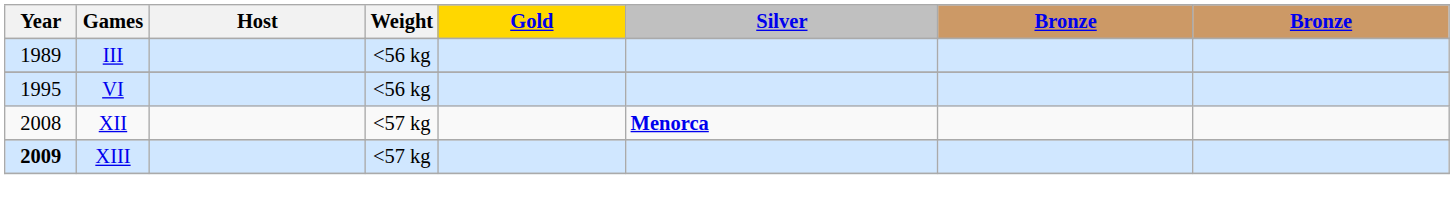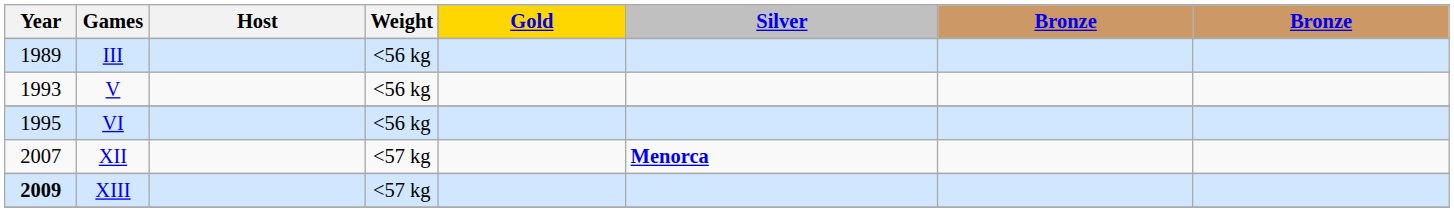 <table class="wikitable" style="text-align: center; font-size:95%;">
 <tr>
 <th rowspan="2" style="width:5%;">Year</th>
 <th rowspan="2" style="width:5%;">Games</th>
 <th rowspan="2" style="width:15%;">Host</th>
 <th rowspan="2" style="width:5%;">Weight</th>
 </tr>
 <tr>
 <th style="background-color: gold"><a href='#'>Gold</a></th>
 <th style="background-color: silver"><a href='#'>Silver</a></th>
 <th style="background-color: #CC9966"><a href='#'>Bronze</a></th>
 <th style="background-color: #CC9966"><a href='#'>Bronze</a></th>
 </tr>
 <tr>
 </tr>
 <tr style="text-align:center; background:#d0e7ff;">
 <td>1989</td>
 <td align=center><a href='#'>III</a></td>
 <td align="left"></td>
 <td><56 kg</td>
 <td align="left"></td>
 <td align="left"></td>
 <td></td>
 <td></td>
 </tr>
 <tr>
+<td>1993</td>
+<td align=center><a href='#'>V</a></td>
+<td align="left"></td>
+<td><56 kg</td>
+<td align="left"></td>
+<td align="left"></td>
+<td align="left"></td>
+<td></td>
+</tr>
+<tr>
 </tr>
 <tr style="text-align:center; background:#d0e7ff;">
 <td>1995</td>
 <td align=center><a href='#'>VI</a></td>
 <td align="left"></td>
 <td><56 kg</td>
 <td align="left"></td>
 <td align="left"></td>
 <td></td>
 <td></td>
 </tr>
 <tr>
-<td>2008</td>
+<td>2007</td>
 <td align=center><a href='#'>XII</a></td>
 <td align="left"></td>
 <td><57 kg</td>
 <td align="left"></td>
 <td align="left"><strong> <a href='#'>Menorca</a></strong></td>
 <td align="left"></td>
 <td align="left"></td>
 </tr>
 <tr>
 </tr>
 <tr style="text-align:center; background:#d0e7ff;">
 <td><strong>2009</strong></td>
 <td align=center><a href='#'>XIII</a></td>
 <td align="left"></td>
 <td><57 kg</td>
 <td align="left"></td>
 <td align="left"> </td>
 <td align="left"> </td>
 <td align="left"></td>
 </tr>
 <tr>
 </tr>
 </table>
